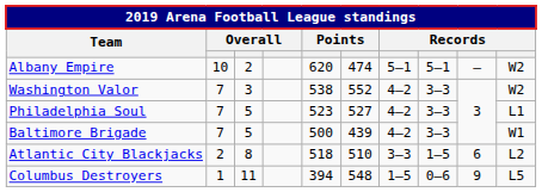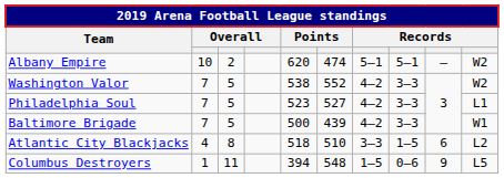 <table class="wikitable" style="font-size: 95%; text-align:center">
 <tr>
 <th colspan="12" style="background:navy; color:white; border:2px solid #E62020;"><strong>2019 Arena Football League standings</strong></th>
 </tr>
 <tr>
 <th rowspan="2" style="text-align:center;">Team</th>
 <th colspan="3" style="text-align:center;">Overall</th>
 <th colspan="2" style="text-align:center;">Points</th>
 <th colspan="4" style="text-align:center;">Records</th>
 </tr>
 <tr>
 <th width="20"></th>
 <th width="20"></th>
 <th width="30"></th>
 <th width="30"></th>
 <th width="30"></th>
 <th width="30"></th>
 <th width="30"></th>
 <th width="30"></th>
 <th width="30"></th>
 </tr>
 <tr>
 <td style="text-align:left;"><a href='#'>Albany Empire</a> </td>
 <td>10</td>
 <td>2</td>
 <td></td>
 <td>620</td>
 <td>474</td>
 <td>5–1</td>
 <td>5–1</td>
 <td>—</td>
 <td>W2</td>
 </tr>
 <tr>
 <td style="text-align:left;"><a href='#'>Washington Valor</a> </td>
 <td>7</td>
-<td>3</td>
+<td>5</td>
 <td></td>
 <td>538</td>
 <td>552</td>
 <td>4–2</td>
 <td>3–3</td>
 <td rowspan=3>3</td>
 <td>W2</td>
 </tr>
 <tr>
 <td style="text-align:left;"><a href='#'>Philadelphia Soul</a> </td>
 <td>7</td>
 <td>5</td>
 <td></td>
 <td>523</td>
 <td>527</td>
 <td>4–2</td>
 <td>3–3</td>
 <td>L1</td>
 </tr>
 <tr>
 <td style="text-align:left;"><a href='#'>Baltimore Brigade</a> </td>
 <td>7</td>
 <td>5</td>
 <td></td>
 <td>500</td>
 <td>439</td>
 <td>4–2</td>
 <td>3–3</td>
 <td>W1</td>
 </tr>
 <tr>
 <td style="text-align:left;"><a href='#'>Atlantic City Blackjacks</a></td>
-<td>2</td>
+<td>4</td>
 <td>8</td>
 <td></td>
 <td>518</td>
 <td>510</td>
 <td>3–3</td>
 <td>1–5</td>
 <td>6</td>
 <td>L2</td>
 </tr>
 <tr>
 <td style="text-align:left;"><a href='#'>Columbus Destroyers</a></td>
 <td>1</td>
 <td>11</td>
 <td></td>
 <td>394</td>
 <td>548</td>
 <td>1–5</td>
 <td>0–6</td>
 <td>9</td>
 <td>L5</td>
 </tr>
 </table>
